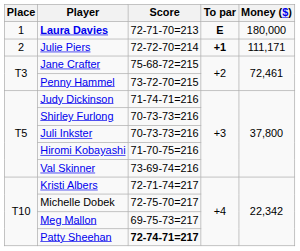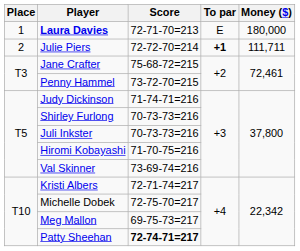 <table class="wikitable">
 <tr>
 <th>Place</th>
 <th>Player</th>
 <th>Score</th>
 <th>To par</th>
 <th>Money (<a href='#'>$</a>)</th>
 </tr>
 <tr>
 <td align=center>1</td>
 <td> <strong><a href='#'>Laura Davies</a></strong></td>
 <td>72-71-70=213</td>
-<td align=center><strong>E</strong></td>
+<td align=center>E</td>
 <td align=center>180,000</td>
 </tr>
 <tr>
 <td align=center>2</td>
 <td> <a href='#'>Julie Piers</a></td>
 <td>72-72-70=214</td>
 <td align=center><strong>+1</strong></td>
-<td align=center>111,171</td>
+<td align=center>111,711</td>
 </tr>
 <tr>
 <td align=center rowspan=2>T3</td>
 <td> <a href='#'>Jane Crafter</a></td>
 <td>75-68-72=215</td>
 <td align=center rowspan=2>+2</td>
 <td align=center rowspan=2>72,461</td>
 </tr>
 <tr>
 <td> <a href='#'>Penny Hammel</a></td>
 <td>73-72-70=215</td>
 </tr>
 <tr>
 <td align=center rowspan=5>T5</td>
 <td> <a href='#'>Judy Dickinson</a></td>
 <td>71-74-71=216</td>
 <td align=center rowspan=5>+3</td>
 <td align=center rowspan=5>37,800</td>
 </tr>
 <tr>
 <td> <a href='#'>Shirley Furlong</a></td>
 <td>70-73-73=216</td>
 </tr>
 <tr>
 <td> <a href='#'>Juli Inkster</a></td>
 <td>70-73-73=216</td>
 </tr>
 <tr>
 <td> <a href='#'>Hiromi Kobayashi</a></td>
 <td>71-70-75=216</td>
 </tr>
 <tr>
 <td> <a href='#'>Val Skinner</a></td>
 <td>73-69-74=216</td>
 </tr>
 <tr>
 <td align=center rowspan=4>T10</td>
 <td> <a href='#'>Kristi Albers</a></td>
 <td>72-71-74=217</td>
 <td align=center rowspan=4>+4</td>
 <td align=center rowspan=4>22,342</td>
 </tr>
 <tr>
 <td> Michelle Dobek</td>
 <td>72-75-70=217</td>
 </tr>
 <tr>
 <td> <a href='#'>Meg Mallon</a></td>
 <td>69-75-73=217</td>
 </tr>
 <tr>
 <td> <a href='#'>Patty Sheehan</a></td>
 <td><strong>72-74-71=217</strong></td>
 </tr>
 </table>
